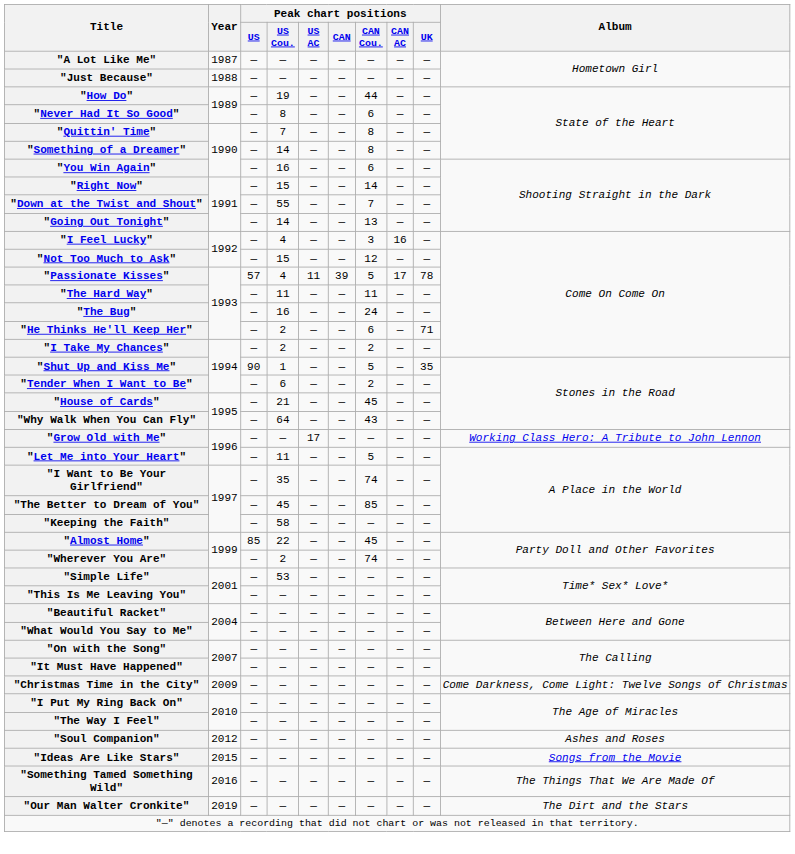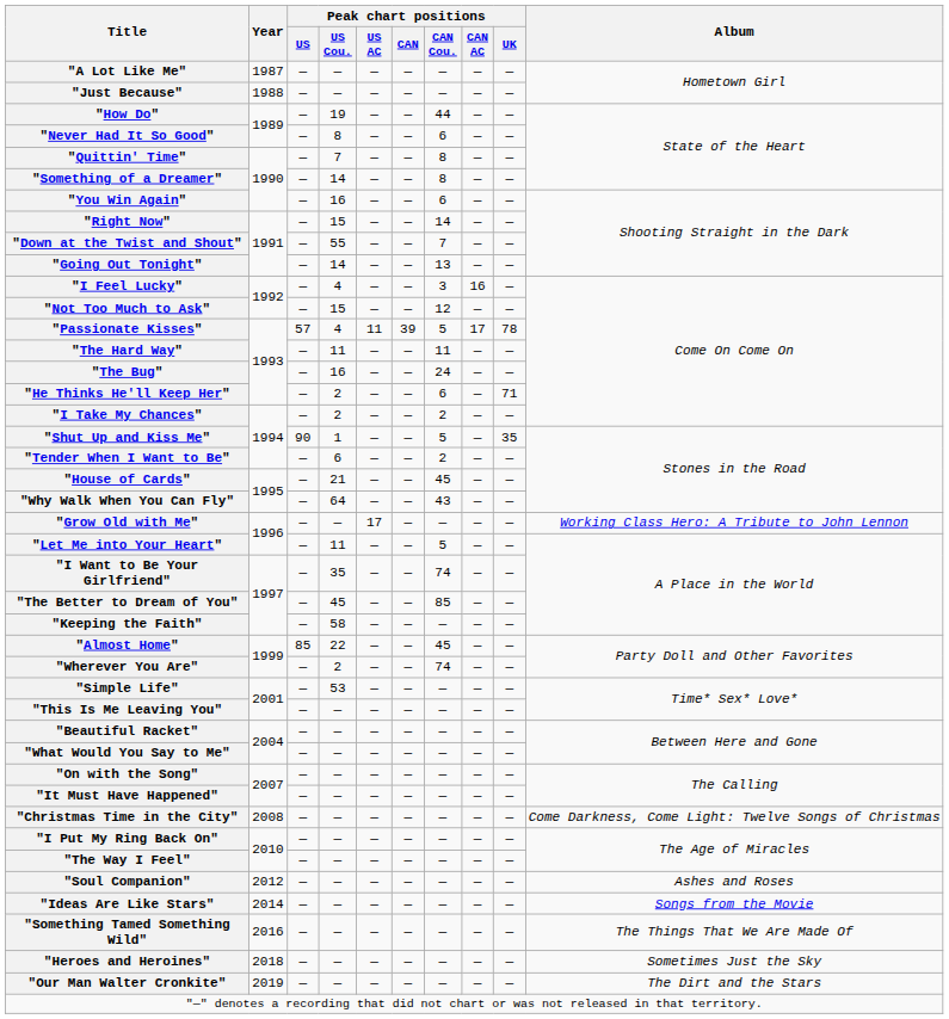 <table class="wikitable plainrowheaders" style="text-align:center;" border="1">
 <tr>
 <th scope="col" rowspan="2" style="width:18em;">Title</th>
 <th scope="col" rowspan="2">Year</th>
 <th scope="col" colspan="7">Peak chart positions</th>
 <th scope="col" rowspan="2">Album</th>
 </tr>
 <tr>
 <th scope="col" style="width:2.2em;font-size:90%;"><a href='#'>US</a><br></th>
 <th scope="col" style="width:2.7em;font-size:90%;"><a href='#'>US<br>Cou.</a><br></th>
 <th scope="col" style="width:2.5em;font-size:90%;"><a href='#'>US<br>AC</a><br></th>
 <th scope="col" style="width:2.2em;font-size:90%;"><a href='#'>CAN</a><br></th>
 <th scope="col" style="width:2.7em;font-size:90%;"><a href='#'>CAN<br>Cou.</a><br></th>
 <th scope="col" style="width:2.2em;font-size:90%;"><a href='#'>CAN<br>AC</a><br></th>
 <th scope="col" style="width:2.2em;font-size:90%;"><a href='#'>UK</a><br></th>
 </tr>
 <tr>
 <th scope="row">"A Lot Like Me"</th>
 <td>1987</td>
 <td>—</td>
 <td>—</td>
 <td>—</td>
 <td>—</td>
 <td>—</td>
 <td>—</td>
 <td>—</td>
 <td rowspan="2"><em>Hometown Girl</em></td>
 </tr>
 <tr>
 <th scope="row">"Just Because"</th>
 <td>1988</td>
 <td>—</td>
 <td>—</td>
 <td>—</td>
 <td>—</td>
 <td>—</td>
 <td>—</td>
 <td>—</td>
 </tr>
 <tr>
 <th scope="row">"<a href='#'>How Do</a>"</th>
 <td rowspan="2">1989</td>
 <td>—</td>
 <td>19</td>
 <td>—</td>
 <td>—</td>
 <td>44</td>
 <td>—</td>
 <td>—</td>
 <td rowspan="4"><em>State of the Heart</em></td>
 </tr>
 <tr>
 <th scope="row">"<a href='#'>Never Had It So Good</a>"</th>
 <td>—</td>
 <td>8</td>
 <td>—</td>
 <td>—</td>
 <td>6</td>
 <td>—</td>
 <td>—</td>
 </tr>
 <tr>
 <th scope="row">"<a href='#'>Quittin' Time</a>"</th>
 <td rowspan="3">1990</td>
 <td>—</td>
 <td>7</td>
 <td>—</td>
 <td>—</td>
 <td>8</td>
 <td>—</td>
 <td>—</td>
 </tr>
 <tr>
 <th scope="row">"<a href='#'>Something of a Dreamer</a>"</th>
 <td>—</td>
 <td>14</td>
 <td>—</td>
 <td>—</td>
 <td>8</td>
 <td>—</td>
 <td>—</td>
 </tr>
 <tr>
 <th scope="row">"<a href='#'>You Win Again</a>"</th>
 <td>—</td>
 <td>16</td>
 <td>—</td>
 <td>—</td>
 <td>6</td>
 <td>—</td>
 <td>—</td>
 <td rowspan="4"><em>Shooting Straight in the Dark</em></td>
 </tr>
 <tr>
 <th scope="row">"<a href='#'>Right Now</a>"</th>
 <td rowspan="3">1991</td>
 <td>—</td>
 <td>15</td>
 <td>—</td>
 <td>—</td>
 <td>14</td>
 <td>—</td>
 <td>—</td>
 </tr>
 <tr>
 <th scope="row">"<a href='#'>Down at the Twist and Shout</a>"</th>
 <td>—</td>
 <td>55</td>
 <td>—</td>
 <td>—</td>
 <td>7</td>
 <td>—</td>
 <td>—</td>
 </tr>
 <tr>
 <th scope="row">"<a href='#'>Going Out Tonight</a>"</th>
 <td>—</td>
 <td>14</td>
 <td>—</td>
 <td>—</td>
 <td>13</td>
 <td>—</td>
 <td>—</td>
 </tr>
 <tr>
 <th scope="row">"<a href='#'>I Feel Lucky</a>"</th>
 <td rowspan="2">1992</td>
 <td>—</td>
 <td>4</td>
 <td>—</td>
 <td>—</td>
 <td>3</td>
 <td>16</td>
 <td>—</td>
 <td rowspan="7"><em>Come On Come On</em></td>
 </tr>
 <tr>
 <th scope="row">"<a href='#'>Not Too Much to Ask</a>"<br></th>
 <td>—</td>
 <td>15</td>
 <td>—</td>
 <td>—</td>
 <td>12</td>
 <td>—</td>
 <td>—</td>
 </tr>
 <tr>
 <th scope="row">"<a href='#'>Passionate Kisses</a>"</th>
 <td rowspan="4">1993</td>
 <td>57</td>
 <td>4</td>
 <td>11</td>
 <td>39</td>
 <td>5</td>
 <td>17</td>
 <td>78</td>
 </tr>
 <tr>
 <th scope="row">"<a href='#'>The Hard Way</a>"</th>
 <td>—</td>
 <td>11</td>
 <td>—</td>
 <td>—</td>
 <td>11</td>
 <td>—</td>
 <td>—</td>
 </tr>
 <tr>
 <th scope="row">"<a href='#'>The Bug</a>"</th>
 <td>—</td>
 <td>16</td>
 <td>—</td>
 <td>—</td>
 <td>24</td>
 <td>—</td>
 <td>—</td>
 </tr>
 <tr>
 <th scope="row">"<a href='#'>He Thinks He'll Keep Her</a>"</th>
 <td>—</td>
 <td>2</td>
 <td>—</td>
 <td>—</td>
 <td>6</td>
 <td>—</td>
 <td>71</td>
 </tr>
 <tr>
 <th scope="row">"<a href='#'>I Take My Chances</a>"</th>
 <td rowspan="3">1994</td>
 <td>—</td>
 <td>2</td>
 <td>—</td>
 <td>—</td>
 <td>2</td>
 <td>—</td>
 <td>—</td>
 </tr>
 <tr>
 <th scope="row">"<a href='#'>Shut Up and Kiss Me</a>"</th>
 <td>90</td>
 <td>1</td>
 <td>—</td>
 <td>—</td>
 <td>5</td>
 <td>—</td>
 <td>35</td>
 <td rowspan="4"><em>Stones in the Road</em></td>
 </tr>
 <tr>
 <th scope="row">"<a href='#'>Tender When I Want to Be</a>"</th>
 <td>—</td>
 <td>6</td>
 <td>—</td>
 <td>—</td>
 <td>2</td>
 <td>—</td>
 <td>—</td>
 </tr>
 <tr>
 <th scope="row">"<a href='#'>House of Cards</a>"</th>
 <td rowspan="2">1995</td>
 <td>—</td>
 <td>21</td>
 <td>—</td>
 <td>—</td>
 <td>45</td>
 <td>—</td>
 <td>—</td>
 </tr>
 <tr>
 <th scope="row">"Why Walk When You Can Fly"</th>
 <td>—</td>
 <td>64</td>
 <td>—</td>
 <td>—</td>
 <td>43</td>
 <td>—</td>
 <td>—</td>
 </tr>
 <tr>
 <th scope="row">"<a href='#'>Grow Old with Me</a>"</th>
 <td rowspan="2">1996</td>
 <td>—</td>
 <td>—</td>
 <td>17</td>
 <td>—</td>
 <td>—</td>
 <td>—</td>
 <td>—</td>
 <td><em><a href='#'>Working Class Hero: A Tribute to John Lennon</a></em></td>
 </tr>
 <tr>
 <th scope="row">"<a href='#'>Let Me into Your Heart</a>"</th>
 <td>—</td>
 <td>11</td>
 <td>—</td>
 <td>—</td>
 <td>5</td>
 <td>—</td>
 <td>—</td>
 <td rowspan="4"><em>A Place in the World</em></td>
 </tr>
 <tr>
 <th scope="row">"I Want to Be Your Girlfriend"</th>
 <td rowspan="3">1997</td>
 <td>—</td>
 <td>35</td>
 <td>—</td>
 <td>—</td>
 <td>74</td>
 <td>—</td>
 <td>—</td>
 </tr>
 <tr>
 <th scope="row">"The Better to Dream of You"</th>
 <td>—</td>
 <td>45</td>
 <td>—</td>
 <td>—</td>
 <td>85</td>
 <td>—</td>
 <td>—</td>
 </tr>
 <tr>
 <th scope="row">"Keeping the Faith"</th>
 <td>—</td>
 <td>58</td>
 <td>—</td>
 <td>—</td>
 <td>—</td>
 <td>—</td>
 <td>—</td>
 </tr>
 <tr>
 <th scope="row">"<a href='#'>Almost Home</a>"</th>
 <td rowspan="2">1999</td>
 <td>85</td>
 <td>22</td>
 <td>—</td>
 <td>—</td>
 <td>45</td>
 <td>—</td>
 <td>—</td>
 <td rowspan="2"><em>Party Doll and Other Favorites</em></td>
 </tr>
 <tr>
 <th scope="row">"Wherever You Are"</th>
 <td>—</td>
 <td>2</td>
 <td>—</td>
 <td>—</td>
 <td>74</td>
 <td>—</td>
 <td>—</td>
 </tr>
 <tr>
 <th scope="row">"Simple Life"</th>
 <td rowspan="2">2001</td>
 <td>—</td>
 <td>53</td>
 <td>—</td>
 <td>—</td>
 <td>—</td>
 <td>—</td>
 <td>—</td>
 <td rowspan="2"><em>Time* Sex* Love*</em></td>
 </tr>
 <tr>
 <th scope="row">"This Is Me Leaving You"</th>
 <td>—</td>
 <td>—</td>
 <td>—</td>
 <td>—</td>
 <td>—</td>
 <td>—</td>
 <td>—</td>
 </tr>
 <tr>
 <th scope="row">"Beautiful Racket"</th>
 <td rowspan="2">2004</td>
 <td>—</td>
 <td>—</td>
 <td>—</td>
 <td>—</td>
 <td>—</td>
 <td>—</td>
 <td>—</td>
 <td rowspan="2"><em>Between Here and Gone</em></td>
 </tr>
 <tr>
 <th scope="row">"What Would You Say to Me"</th>
 <td>—</td>
 <td>—</td>
 <td>—</td>
 <td>—</td>
 <td>—</td>
 <td>—</td>
 <td>—</td>
 </tr>
 <tr>
 <th scope="row">"On with the Song"</th>
 <td rowspan="2">2007</td>
 <td>—</td>
 <td>—</td>
 <td>—</td>
 <td>—</td>
 <td>—</td>
 <td>—</td>
 <td>—</td>
 <td rowspan="2"><em>The Calling</em></td>
 </tr>
 <tr>
 <th scope="row">"It Must Have Happened"</th>
 <td>—</td>
 <td>—</td>
 <td>—</td>
 <td>—</td>
 <td>—</td>
 <td>—</td>
 <td>—</td>
 </tr>
 <tr>
 <th scope="row">"Christmas Time in the City"</th>
-<td>2009</td>
+<td>2008</td>
 <td>—</td>
 <td>—</td>
 <td>—</td>
 <td>—</td>
 <td>—</td>
 <td>—</td>
 <td>—</td>
 <td><em>Come Darkness, Come Light: Twelve Songs of Christmas</em></td>
 </tr>
 <tr>
 <th scope="row">"I Put My Ring Back On"</th>
 <td rowspan="2">2010</td>
 <td>—</td>
 <td>—</td>
 <td>—</td>
 <td>—</td>
 <td>—</td>
 <td>—</td>
 <td>—</td>
 <td rowspan="2"><em>The Age of Miracles</em></td>
 </tr>
 <tr>
 <th scope="row">"The Way I Feel"</th>
 <td>—</td>
 <td>—</td>
 <td>—</td>
 <td>—</td>
 <td>—</td>
 <td>—</td>
 <td>—</td>
 </tr>
 <tr>
 <th scope="row">"Soul Companion"<br></th>
 <td>2012</td>
 <td>—</td>
 <td>—</td>
 <td>—</td>
 <td>—</td>
 <td>—</td>
 <td>—</td>
 <td>—</td>
 <td><em>Ashes and Roses</em></td>
 </tr>
 <tr>
 <th scope="row">"Ideas Are Like Stars"</th>
-<td>2015</td>
+<td>2014</td>
 <td>—</td>
 <td>—</td>
 <td>—</td>
 <td>—</td>
 <td>—</td>
 <td>—</td>
 <td>—</td>
 <td><em><a href='#'>Songs from the Movie</a></em></td>
 </tr>
 <tr>
 <th scope="row">"Something Tamed Something Wild"</th>
 <td>2016</td>
 <td>—</td>
 <td>—</td>
 <td>—</td>
 <td>—</td>
 <td>—</td>
 <td>—</td>
 <td>—</td>
 <td><em>The Things That We Are Made Of</em></td>
 </tr>
 <tr>
+<th scope="row">"Heroes and Heroines"</th>
+<td>2018</td>
+<td>—</td>
+<td>—</td>
+<td>—</td>
+<td>—</td>
+<td>—</td>
+<td>—</td>
+<td>—</td>
+<td><em>Sometimes Just the Sky</em></td>
+</tr>
+<tr>
 <th scope="row">"Our Man Walter Cronkite"</th>
 <td>2019</td>
 <td>—</td>
 <td>—</td>
 <td>—</td>
 <td>—</td>
 <td>—</td>
 <td>—</td>
 <td>—</td>
 <td><em>The Dirt and the Stars</em></td>
 </tr>
 <tr>
 <td colspan="10" style="font-size:90%">"—" denotes a recording that did not chart or was not released in that territory.</td>
 </tr>
 </table>
